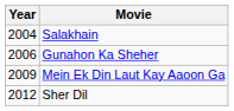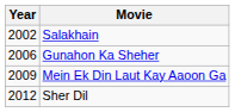 <table class="wikitable">
 <tr>
 <th><strong>Year</strong></th>
 <th><strong>Movie</strong></th>
 </tr>
 <tr>
-<td>2004</td>
+<td>2002</td>
 <td><a href='#'>Salakhain</a></td>
 </tr>
 <tr>
 <td>2006</td>
 <td><a href='#'>Gunahon Ka Sheher</a></td>
 </tr>
 <tr>
 <td>2009</td>
 <td><a href='#'>Mein Ek Din Laut Kay Aaoon Ga</a></td>
 </tr>
 <tr>
 <td>2012</td>
 <td>Sher Dil</td>
 </tr>
 </table>
